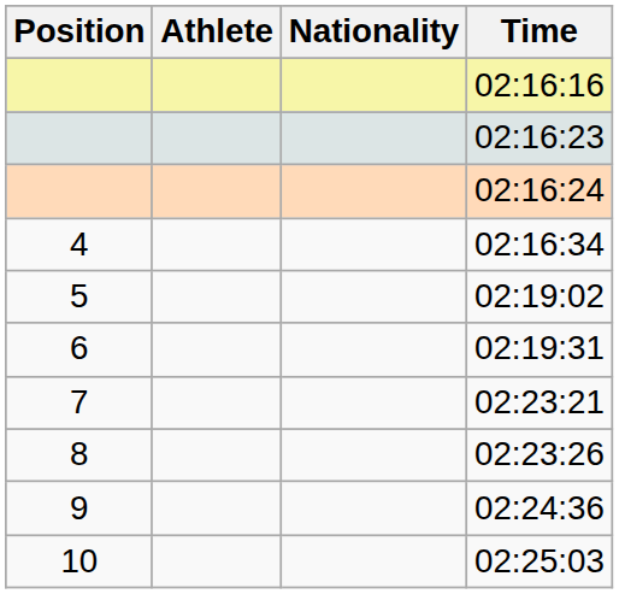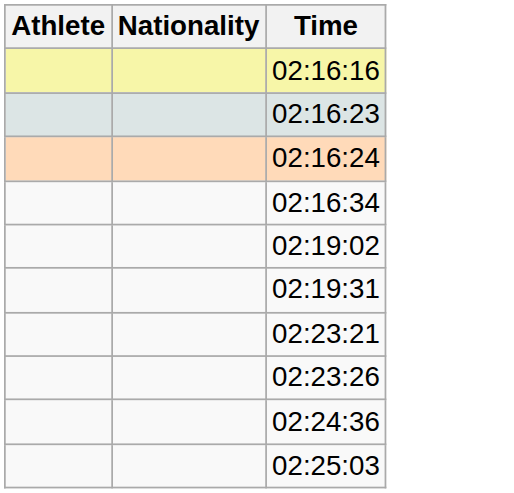 <table class="wikitable sortable">
 <tr>
-<th scope="col">Position</th>
 <th scope="col">Athlete</th>
 <th scope="col">Nationality</th>
 <th scope="col">Time</th>
 </tr>
 <tr bgcolor="#F7F6A8">
-<td align=center></td>
 <td></td>
 <td></td>
 <td>02:16:16</td>
 </tr>
 <tr bgcolor="#DCE5E5">
-<td align=center></td>
 <td></td>
 <td></td>
 <td>02:16:23</td>
 </tr>
 <tr bgcolor="#FFDAB9">
-<td align=center></td>
 <td></td>
 <td></td>
 <td>02:16:24</td>
 </tr>
 <tr>
-<td align=center>4</td>
 <td></td>
 <td></td>
 <td>02:16:34</td>
 </tr>
 <tr>
-<td align=center>5</td>
 <td></td>
 <td></td>
 <td>02:19:02</td>
 </tr>
 <tr>
-<td align=center>6</td>
 <td></td>
 <td></td>
 <td>02:19:31</td>
 </tr>
 <tr>
-<td align=center>7</td>
 <td></td>
 <td></td>
 <td>02:23:21</td>
 </tr>
 <tr>
-<td align=center>8</td>
 <td></td>
 <td></td>
 <td>02:23:26</td>
 </tr>
 <tr>
-<td align=center>9</td>
 <td></td>
 <td></td>
 <td>02:24:36</td>
 </tr>
 <tr>
-<td align=center>10</td>
 <td></td>
 <td></td>
 <td>02:25:03</td>
 </tr>
 </table>
